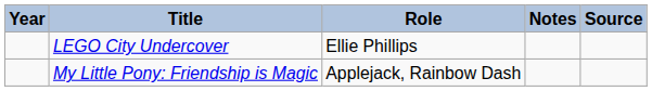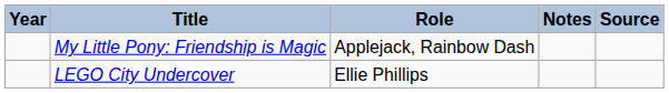 <table class="wikitable sortable plainrowheaders" style="width=95%; font-size: 95%;">
 <tr>
 <th style="background:#b0c4de;">Year</th>
 <th style="background:#b0c4de;">Title</th>
 <th style="background:#b0c4de;">Role</th>
 <th style="background:#b0c4de;" class="unsortable">Notes</th>
 <th style="background:#b0c4de;" class="unsortable">Source</th>
 </tr>
 <tr>
 <td></td>
+<td><em><a href='#'>My Little Pony: Friendship is Magic</a></em></td>
+<td>Applejack, Rainbow Dash</td>
+<td> </td>
+<td> </td>
+</tr>
+<tr>
+<td></td>
 <td><em><a href='#'>LEGO City Undercover</a></em></td>
 <td>Ellie Phillips</td>
 <td> </td>
 <td> </td>
 </tr>
-<tr>
-<td></td>
-<td><em><a href='#'>My Little Pony: Friendship is Magic</a></em></td>
-<td>Applejack, Rainbow Dash</td>
-<td> </td>
-<td> </td>
-</tr>
 </table>
